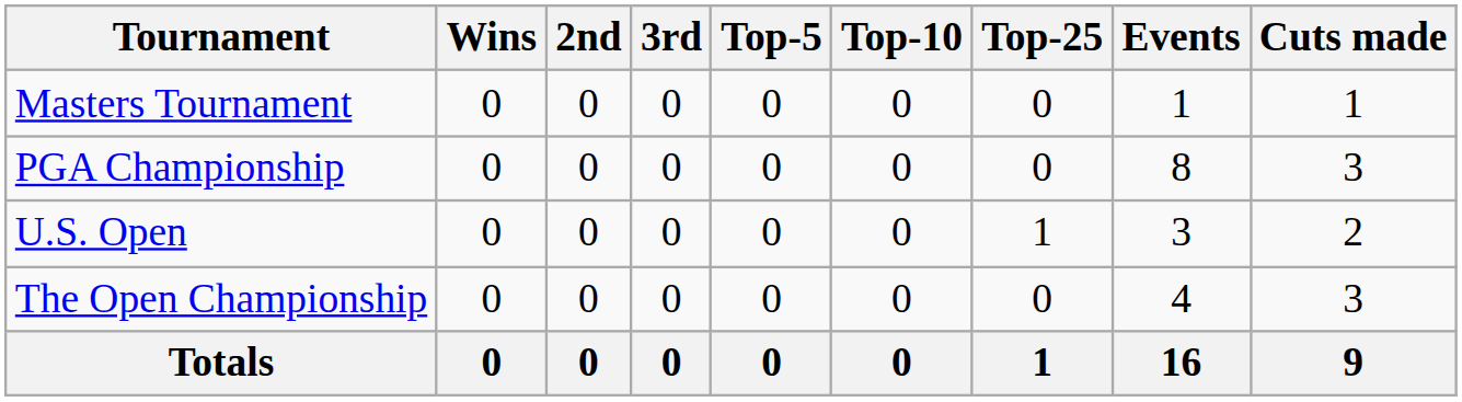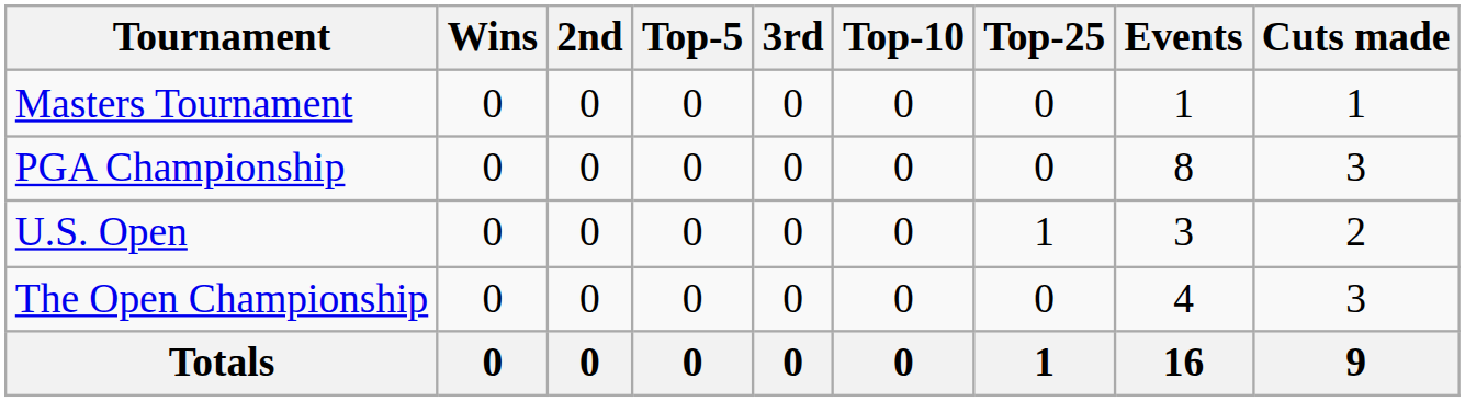 <table class=wikitable style=text-align:center>
 <tr>
 <th>Tournament</th>
 <th>Wins</th>
 <th>2nd</th>
+<th>Top-5</th>
 <th>3rd</th>
-<th>Top-5</th>
 <th>Top-10</th>
 <th>Top-25</th>
 <th>Events</th>
 <th>Cuts made</th>
 </tr>
 <tr>
 <td align=left><a href='#'>Masters Tournament</a></td>
 <td>0</td>
 <td>0</td>
 <td>0</td>
 <td>0</td>
 <td>0</td>
 <td>0</td>
 <td>1</td>
 <td>1</td>
 </tr>
 <tr>
 <td align=left><a href='#'>PGA Championship</a></td>
 <td>0</td>
 <td>0</td>
 <td>0</td>
 <td>0</td>
 <td>0</td>
 <td>0</td>
 <td>8</td>
 <td>3</td>
 </tr>
 <tr>
 <td align=left><a href='#'>U.S. Open</a></td>
 <td>0</td>
 <td>0</td>
 <td>0</td>
 <td>0</td>
 <td>0</td>
 <td>1</td>
 <td>3</td>
 <td>2</td>
 </tr>
 <tr>
 <td align=left><a href='#'>The Open Championship</a></td>
 <td>0</td>
 <td>0</td>
 <td>0</td>
 <td>0</td>
 <td>0</td>
 <td>0</td>
 <td>4</td>
 <td>3</td>
 </tr>
 <tr>
 <th>Totals</th>
 <th>0</th>
 <th>0</th>
 <th>0</th>
 <th>0</th>
 <th>0</th>
 <th>1</th>
 <th>16</th>
 <th>9</th>
 </tr>
 </table>
